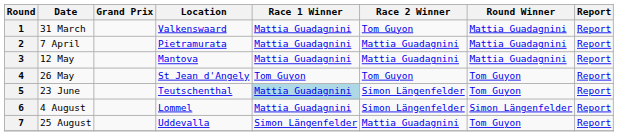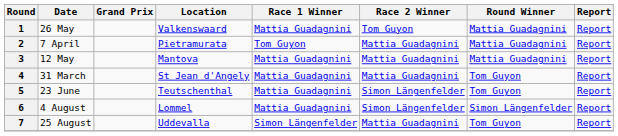 <table class="wikitable" style="font-size: 85%;">
 <tr>
 <th>Round</th>
 <th>Date</th>
 <th>Grand Prix</th>
 <th>Location</th>
 <th>Race 1 Winner</th>
 <th>Race 2 Winner</th>
 <th>Round Winner</th>
 <th>Report</th>
 </tr>
 <tr>
 <th>1</th>
-<td>31 March</td>
+<td>26 May</td>
 <td></td>
 <td><a href='#'>Valkenswaard</a></td>
 <td> <a href='#'>Mattia Guadagnini</a></td>
 <td> <a href='#'>Tom Guyon</a></td>
 <td> <a href='#'>Mattia Guadagnini</a></td>
 <td><a href='#'>Report</a></td>
 </tr>
 <tr>
 <th>2</th>
 <td>7 April</td>
 <td></td>
 <td><a href='#'>Pietramurata</a></td>
-<td> <a href='#'>Mattia Guadagnini</a></td>
+<td> <a href='#'>Tom Guyon</a></td>
 <td> <a href='#'>Mattia Guadagnini</a></td>
 <td> <a href='#'>Mattia Guadagnini</a></td>
 <td><a href='#'>Report</a></td>
 </tr>
 <tr>
 <th>3</th>
 <td>12 May</td>
 <td></td>
 <td><a href='#'>Mantova</a></td>
 <td> <a href='#'>Mattia Guadagnini</a></td>
 <td> <a href='#'>Mattia Guadagnini</a></td>
 <td> <a href='#'>Mattia Guadagnini</a></td>
 <td><a href='#'>Report</a></td>
 </tr>
 <tr>
 <th>4</th>
-<td>26 May</td>
+<td>31 March</td>
 <td></td>
 <td><a href='#'>St Jean d'Angely</a></td>
-<td> <a href='#'>Tom Guyon</a></td>
-<td> <a href='#'>Tom Guyon</a></td>
+<td> <a href='#'>Mattia Guadagnini</a></td>
+<td> <a href='#'>Mattia Guadagnini</a></td>
 <td> <a href='#'>Tom Guyon</a></td>
 <td><a href='#'>Report</a></td>
 </tr>
 <tr>
 <th>5</th>
 <td>23 June</td>
 <td></td>
 <td><a href='#'>Teutschenthal</a></td>
-<td style="background: lightblue;"> <a href='#'>Mattia Guadagnini</a></td>
+<td> <a href='#'>Mattia Guadagnini</a></td>
 <td> <a href='#'>Simon Längenfelder</a></td>
 <td> <a href='#'>Tom Guyon</a></td>
 <td><a href='#'>Report</a></td>
 </tr>
 <tr>
 <th>6</th>
 <td>4 August</td>
 <td></td>
 <td><a href='#'>Lommel</a></td>
 <td> <a href='#'>Mattia Guadagnini</a></td>
 <td> <a href='#'>Simon Längenfelder</a></td>
 <td> <a href='#'>Simon Längenfelder</a></td>
 <td><a href='#'>Report</a></td>
 </tr>
 <tr>
 <th>7</th>
 <td>25 August</td>
 <td></td>
 <td><a href='#'>Uddevalla</a></td>
 <td> <a href='#'>Simon Längenfelder</a></td>
 <td> <a href='#'>Mattia Guadagnini</a></td>
 <td> <a href='#'>Tom Guyon</a></td>
 <td><a href='#'>Report</a></td>
 </tr>
 <tr>
 </tr>
 </table>
